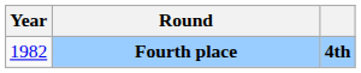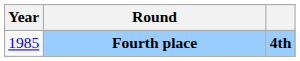 <table class="wikitable" style="text-align: center; font-size:90%">
 <tr>
 <th>Year</th>
 <th style="width:200px">Round</th>
 <th></th>
 </tr>
 <tr>
-<td><a href='#'>1982</a></td>
+<td><a href='#'>1985</a></td>
 <td bgcolor="9acdff"><strong>Fourth place</strong></td>
 <td bgcolor="9acdff"><strong>4th</strong></td>
 </tr>
 </table>
